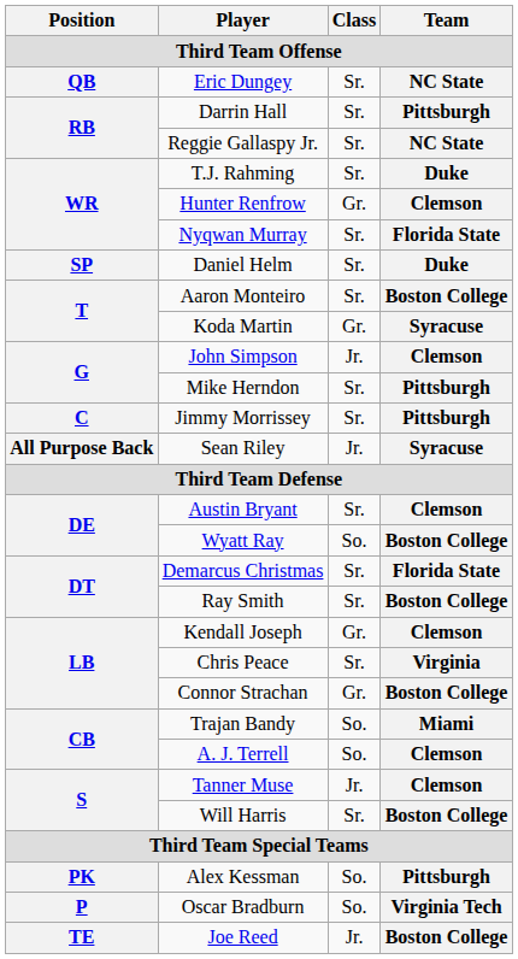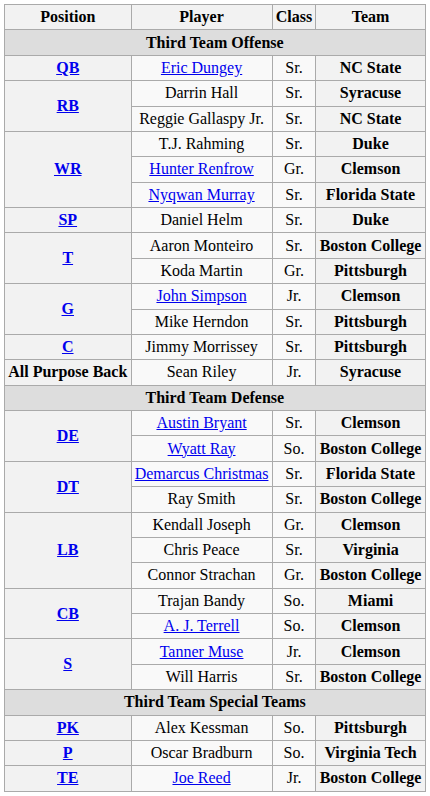 <table class="wikitable">
 <tr>
 <th>Position</th>
 <th>Player</th>
 <th>Class</th>
 <th>Team</th>
 </tr>
 <tr>
 <td colspan="4" style="text-align:center; background:#ddd;"><strong>Third Team Offense</strong></td>
 </tr>
 <tr style="text-align:center;">
 <th rowspan="1"><a href='#'>QB</a></th>
 <td><a href='#'>Eric Dungey</a></td>
 <td>Sr.</td>
 <th style=>NC State</th>
 </tr>
 <tr style="text-align:center;">
 <th rowspan="2"><a href='#'>RB</a></th>
 <td>Darrin Hall</td>
 <td>Sr.</td>
-<th style=>Pittsburgh</th>
+<th style=>Syracuse</th>
 </tr>
 <tr style="text-align:center;">
 <td>Reggie Gallaspy Jr.</td>
 <td>Sr.</td>
 <th style=>NC State</th>
 </tr>
 <tr style="text-align:center;">
 <th rowspan="3"><a href='#'>WR</a></th>
 <td>T.J. Rahming</td>
 <td>Sr.</td>
 <th style=>Duke</th>
 </tr>
 <tr style="text-align:center;">
 <td><a href='#'>Hunter Renfrow</a></td>
 <td>Gr.</td>
 <th style=>Clemson</th>
 </tr>
 <tr style="text-align:center;">
 <td><a href='#'>Nyqwan Murray</a></td>
 <td>Sr.</td>
 <th style=>Florida State</th>
 </tr>
 <tr style="text-align:center;">
 <th rowspan="1"><a href='#'>SP</a></th>
 <td>Daniel Helm</td>
 <td>Sr.</td>
 <th style=>Duke</th>
 </tr>
 <tr style="text-align:center;">
 <th rowspan="2"><a href='#'>T</a></th>
 <td>Aaron Monteiro</td>
 <td>Sr.</td>
 <th style=>Boston College</th>
 </tr>
 <tr style="text-align:center;">
 <td>Koda Martin</td>
 <td>Gr.</td>
-<th style=>Syracuse</th>
+<th style=>Pittsburgh</th>
 </tr>
 <tr style="text-align:center;">
 <th rowspan="2"><a href='#'>G</a></th>
 <td><a href='#'>John Simpson</a></td>
 <td>Jr.</td>
 <th style=>Clemson</th>
 </tr>
 <tr style="text-align:center;">
 <td>Mike Herndon</td>
 <td>Sr.</td>
 <th style=>Pittsburgh</th>
 </tr>
 <tr style="text-align:center;">
 <th rowspan="1"><a href='#'>C</a></th>
 <td>Jimmy Morrissey</td>
 <td>Sr.</td>
 <th style=>Pittsburgh</th>
 </tr>
 <tr style="text-align:center;">
 <th rowspan="1">All Purpose Back</th>
 <td>Sean Riley</td>
 <td>Jr.</td>
 <th style=>Syracuse</th>
 </tr>
 <tr style="text-align:center;">
 <td colspan="4" style="text-align:center; background:#ddd;"><strong>Third Team Defense</strong></td>
 </tr>
 <tr style="text-align:center;">
 <th rowspan="2"><a href='#'>DE</a></th>
 <td><a href='#'>Austin Bryant</a></td>
 <td>Sr.</td>
 <th style=>Clemson</th>
 </tr>
 <tr style="text-align:center;">
 <td><a href='#'>Wyatt Ray</a></td>
 <td>So.</td>
 <th style=>Boston College</th>
 </tr>
 <tr style="text-align:center;">
 <th rowspan="2"><a href='#'>DT</a></th>
 <td><a href='#'>Demarcus Christmas</a></td>
 <td>Sr.</td>
 <th style=>Florida State</th>
 </tr>
 <tr style="text-align:center;">
 <td>Ray Smith</td>
 <td>Sr.</td>
 <th style=>Boston College</th>
 </tr>
 <tr style="text-align:center;">
 <th rowspan="3"><a href='#'>LB</a></th>
 <td>Kendall Joseph</td>
 <td>Gr.</td>
 <th style=>Clemson</th>
 </tr>
 <tr style="text-align:center;">
 <td>Chris Peace</td>
 <td>Sr.</td>
 <th style=>Virginia</th>
 </tr>
 <tr style="text-align:center;">
 <td>Connor Strachan</td>
 <td>Gr.</td>
 <th style=>Boston College</th>
 </tr>
 <tr style="text-align:center;">
 <th rowspan="2"><a href='#'>CB</a></th>
 <td>Trajan Bandy</td>
 <td>So.</td>
 <th style=>Miami</th>
 </tr>
 <tr style="text-align:center;">
 <td><a href='#'>A. J. Terrell</a></td>
 <td>So.</td>
 <th style=>Clemson</th>
 </tr>
 <tr style="text-align:center;">
 <th rowspan="2"><a href='#'>S</a></th>
 <td><a href='#'>Tanner Muse</a></td>
 <td>Jr.</td>
 <th style=>Clemson</th>
 </tr>
 <tr style="text-align:center;">
 <td>Will Harris</td>
 <td>Sr.</td>
 <th style=>Boston College</th>
 </tr>
 <tr>
 <td colspan="4" style="text-align:center; background:#ddd;"><strong>Third Team Special Teams</strong></td>
 </tr>
 <tr style="text-align:center;">
 <th rowspan="1"><a href='#'>PK</a></th>
 <td>Alex Kessman</td>
 <td>So.</td>
 <th style=>Pittsburgh</th>
 </tr>
 <tr style="text-align:center;">
 <th rowspan="1"><a href='#'>P</a></th>
 <td>Oscar Bradburn</td>
 <td>So.</td>
 <th style=>Virginia Tech</th>
 </tr>
 <tr style="text-align:center;">
 <th rowspan="1"><a href='#'>TE</a></th>
 <td><a href='#'>Joe Reed</a></td>
 <td>Jr.</td>
 <th style=>Boston College</th>
 </tr>
 </table>
